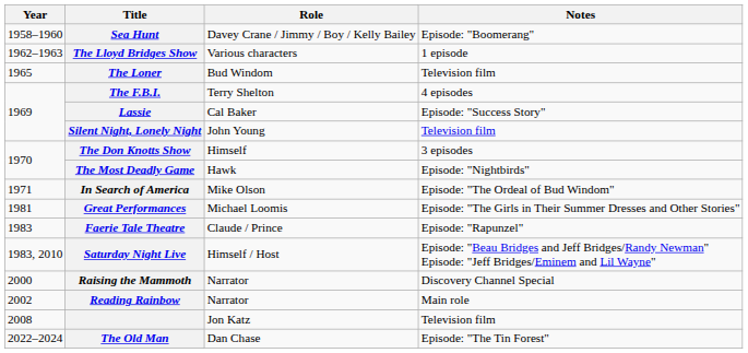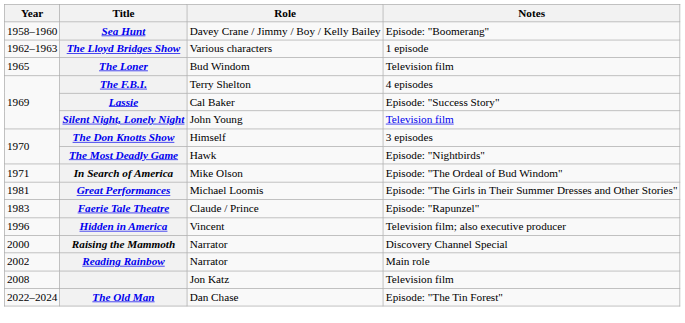 <table class="wikitable sortable plainrowheaders">
 <tr>
 <th scope="col">Year</th>
 <th scope="col">Title</th>
 <th scope="col">Role</th>
 <th scope="col" class="unsortable">Notes</th>
 </tr>
 <tr>
 <td>1958–1960</td>
 <th scope="row"><em><a href='#'>Sea Hunt</a></em></th>
 <td>Davey Crane / Jimmy / Boy / Kelly Bailey</td>
 <td>Episode: "Boomerang"</td>
 </tr>
 <tr>
 <td>1962–1963</td>
 <th scope="row"><em><a href='#'>The Lloyd Bridges Show</a></em></th>
 <td>Various characters</td>
 <td>1 episode</td>
 </tr>
 <tr>
 <td>1965</td>
 <th scope="row"><em><a href='#'>The Loner</a></em></th>
 <td>Bud Windom</td>
 <td>Television film</td>
 </tr>
 <tr>
 <td rowspan="3">1969</td>
 <th scope="row"><em><a href='#'>The F.B.I.</a></em></th>
 <td>Terry Shelton</td>
 <td>4 episodes</td>
 </tr>
 <tr>
 <th scope="row"><em><a href='#'>Lassie</a></em></th>
 <td>Cal Baker</td>
 <td>Episode: "Success Story"</td>
 </tr>
 <tr>
 <th scope="row"><em><a href='#'>Silent Night, Lonely Night</a></em></th>
 <td>John Young</td>
 <td><a href='#'>Television film</a></td>
 </tr>
 <tr>
 <td rowspan="2">1970</td>
 <th scope="row"><em><a href='#'>The Don Knotts Show</a></em></th>
 <td>Himself</td>
 <td>3 episodes</td>
 </tr>
 <tr>
 <th scope="row"><em><a href='#'>The Most Deadly Game</a></em></th>
 <td>Hawk</td>
 <td>Episode: "Nightbirds"</td>
 </tr>
 <tr>
 <td>1971</td>
 <th scope="row"><em>In Search of America</em></th>
 <td>Mike Olson</td>
 <td>Episode: "The Ordeal of Bud Windom"</td>
 </tr>
 <tr>
 <td>1981</td>
 <th scope="row"><em><a href='#'>Great Performances</a></em></th>
 <td>Michael Loomis</td>
 <td>Episode: "The Girls in Their Summer Dresses and Other Stories"</td>
 </tr>
 <tr>
 <td>1983</td>
 <th scope="row"><em><a href='#'>Faerie Tale Theatre</a></em></th>
 <td>Claude / Prince</td>
 <td>Episode: "Rapunzel"</td>
 </tr>
 <tr>
-<td>1983, 2010</td>
-<th scope="row"><em><a href='#'>Saturday Night Live</a></em></th>
-<td>Himself / Host</td>
-<td>Episode: "<a href='#'>Beau Bridges</a> and Jeff Bridges/<a href='#'>Randy Newman</a>"<br>Episode: "Jeff Bridges/<a href='#'>Eminem</a> and <a href='#'>Lil Wayne</a>"</td>
+<td>1996</td>
+<th scope="row"><em><a href='#'>Hidden in America</a></em></th>
+<td>Vincent</td>
+<td>Television film; also executive producer</td>
 </tr>
 <tr>
 <td>2000</td>
 <th scope="row"><em>Raising the Mammoth</em></th>
 <td>Narrator</td>
 <td>Discovery Channel Special</td>
 </tr>
 <tr>
 <td>2002</td>
 <th scope="row"><em><a href='#'>Reading Rainbow</a></em></th>
 <td>Narrator</td>
 <td>Main role</td>
 </tr>
 <tr>
 <td>2008</td>
 <th scope="row"><em></em></th>
 <td>Jon Katz</td>
 <td>Television film</td>
 </tr>
 <tr>
 <td>2022–2024</td>
 <th scope="row"><em><a href='#'>The Old Man</a></em></th>
 <td>Dan Chase</td>
 <td>Episode: "The Tin Forest"</td>
 </tr>
 </table>
